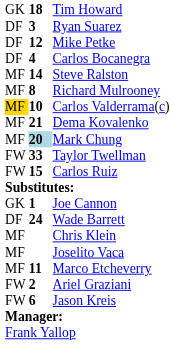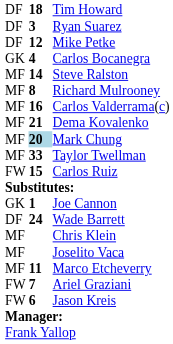 <table style="font-size:90%; margin:0.2em auto;" cellspacing="0" cellpadding="0">
 <tr>
 <th width="25"></th>
 <th width="25"></th>
 </tr>
 <tr>
-<td>GK</td>
+<td>DF</td>
 <td><strong>18</strong></td>
 <td> <a href='#'>Tim Howard</a></td>
 <td></td>
 <td></td>
 </tr>
 <tr>
 <td>DF</td>
 <td><strong>3</strong></td>
 <td> <a href='#'>Ryan Suarez</a></td>
 <td></td>
 <td></td>
 </tr>
 <tr>
 <td>DF</td>
 <td><strong>12</strong></td>
 <td> <a href='#'>Mike Petke</a></td>
 <td></td>
 <td></td>
 <td></td>
 </tr>
 <tr>
-<td>DF</td>
+<td>GK</td>
 <td><strong>4</strong></td>
 <td> <a href='#'>Carlos Bocanegra</a></td>
 <td></td>
 <td></td>
 <td></td>
 <td></td>
 </tr>
 <tr>
 <td>MF</td>
 <td><strong>14</strong></td>
 <td> <a href='#'>Steve Ralston</a></td>
 <td></td>
 <td></td>
 <td></td>
 </tr>
 <tr>
 <td>MF</td>
 <td><strong>8</strong></td>
 <td> <a href='#'>Richard Mulrooney</a></td>
 <td></td>
 <td></td>
 <td></td>
 <td></td>
 </tr>
 <tr>
-<td style="background: gold;">MF</td>
-<td><strong>10</strong></td>
+<td>MF</td>
+<td><strong>16</strong></td>
 <td> <a href='#'>Carlos Valderrama</a>(<a href='#'>c</a>)</td>
 <td></td>
 <td></td>
 <td></td>
 </tr>
 <tr>
 <td>MF</td>
 <td><strong>21</strong></td>
 <td> <a href='#'>Dema Kovalenko</a></td>
 <td></td>
 <td></td>
 <td></td>
 </tr>
 <tr>
 <td>MF</td>
 <td style="background: lightblue;"><strong>20</strong></td>
 <td> <a href='#'>Mark Chung</a></td>
 <td></td>
 <td></td>
 <td></td>
 </tr>
 <tr>
-<td>FW</td>
+<td>MF</td>
 <td><strong>33</strong></td>
 <td> <a href='#'>Taylor Twellman</a></td>
 <td></td>
 <td></td>
 </tr>
 <tr>
 <td>FW</td>
 <td><strong>15</strong></td>
 <td> <a href='#'>Carlos Ruiz</a></td>
 <td></td>
 <td></td>
 </tr>
 <tr>
 <td colspan=3><strong>Substitutes:</strong></td>
 </tr>
 <tr>
 <td>GK</td>
 <td><strong>1</strong></td>
 <td> <a href='#'>Joe Cannon</a></td>
 <td></td>
 <td></td>
 </tr>
 <tr>
 <td>DF</td>
 <td><strong>24</strong></td>
 <td> <a href='#'>Wade Barrett</a></td>
 <td></td>
 <td></td>
 </tr>
 <tr>
 <td>MF</td>
 <td><strong> </strong></td>
 <td> <a href='#'>Chris Klein</a></td>
 <td></td>
 <td></td>
 </tr>
 <tr>
 <td>MF</td>
 <td><strong> </strong></td>
 <td> <a href='#'>Joselito Vaca</a></td>
 <td></td>
 <td></td>
 </tr>
 <tr>
 <td>MF</td>
 <td><strong>11</strong></td>
 <td> <a href='#'>Marco Etcheverry</a></td>
 <td></td>
 <td></td>
 </tr>
 <tr>
 <td>FW</td>
-<td><strong>2</strong></td>
+<td><strong>7</strong></td>
 <td> <a href='#'>Ariel Graziani</a></td>
 <td></td>
 <td></td>
 </tr>
 <tr>
 <td>FW</td>
 <td><strong>6</strong></td>
 <td> <a href='#'>Jason Kreis</a></td>
 <td></td>
 <td></td>
 </tr>
 <tr>
 <td colspan=3><strong>Manager:</strong></td>
 </tr>
 <tr>
 <td colspan=4> <a href='#'>Frank Yallop</a></td>
 </tr>
 </table>
